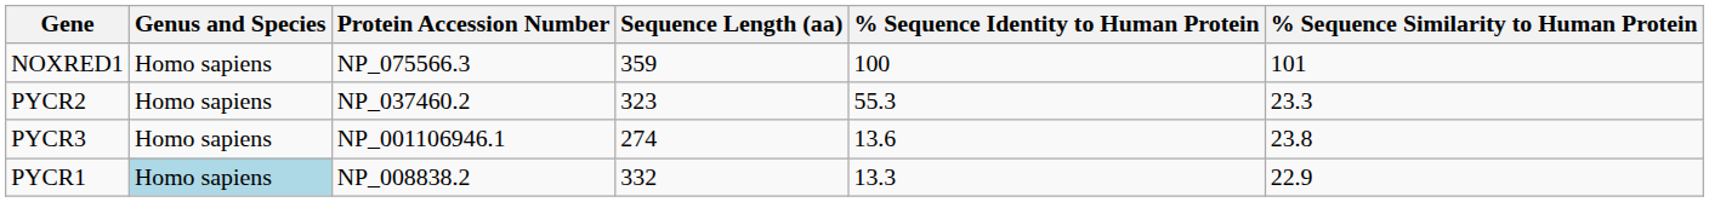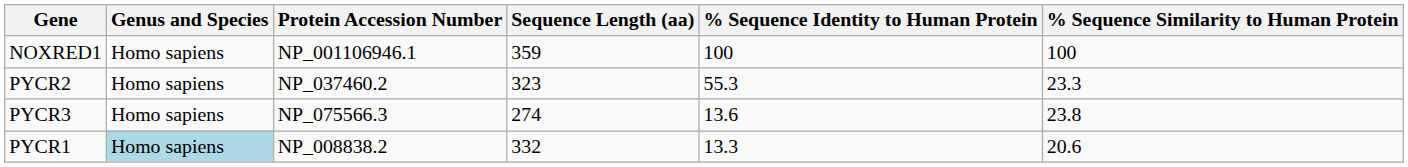 <table class="wikitable">
 <tr>
 <th>Gene</th>
 <th>Genus and Species</th>
 <th>Protein Accession Number</th>
 <th>Sequence Length (aa)</th>
 <th>% Sequence Identity to Human Protein</th>
 <th>% Sequence Similarity to Human Protein</th>
 </tr>
 <tr>
 <td>NOXRED1</td>
 <td>Homo sapiens</td>
-<td>NP_075566.3</td>
+<td>NP_001106946.1</td>
 <td>359</td>
 <td>100</td>
-<td>101</td>
+<td>100</td>
 </tr>
 <tr>
 <td>PYCR2</td>
 <td>Homo sapiens</td>
 <td>NP_037460.2</td>
 <td>323</td>
 <td>55.3</td>
 <td>23.3</td>
 </tr>
 <tr>
 <td>PYCR3</td>
 <td>Homo sapiens</td>
-<td>NP_001106946.1</td>
+<td>NP_075566.3</td>
 <td>274</td>
 <td>13.6</td>
 <td>23.8</td>
 </tr>
 <tr>
 <td>PYCR1</td>
 <td style="background: lightblue;">Homo sapiens</td>
 <td>NP_008838.2</td>
 <td>332</td>
 <td>13.3</td>
-<td>22.9</td>
+<td>20.6</td>
 </tr>
 </table>
